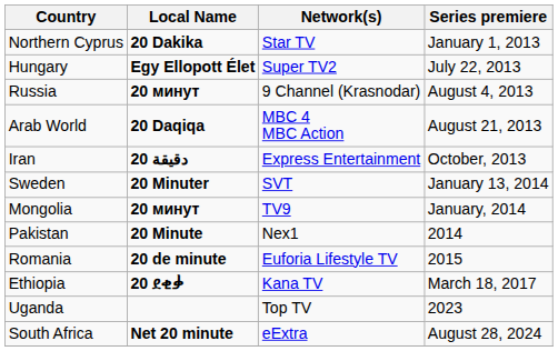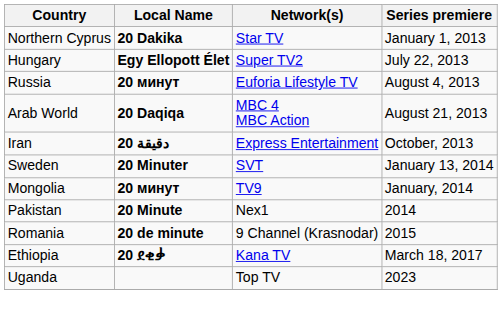 <table class="wikitable">
 <tr>
 <th>Country</th>
 <th>Local Name</th>
 <th>Network(s)</th>
 <th>Series premiere</th>
 </tr>
 <tr>
 <td>Northern Cyprus</td>
 <td><strong>20 Dakika</strong></td>
 <td><a href='#'>Star TV</a></td>
 <td>January 1, 2013</td>
 </tr>
 <tr>
 <td>Hungary</td>
 <td><strong>Egy Ellopott Élet</strong></td>
 <td><a href='#'>Super TV2</a></td>
 <td>July 22, 2013</td>
 </tr>
 <tr>
 <td>Russia</td>
 <td><strong>20 минут</strong></td>
-<td>9 Channel (Krasnodar)</td>
+<td><a href='#'>Euforia Lifestyle TV</a></td>
 <td>August 4, 2013</td>
 </tr>
 <tr>
 <td>Arab World</td>
 <td><strong>20 Daqiqa</strong></td>
 <td><a href='#'>MBC 4</a><br><a href='#'>MBC Action</a></td>
 <td>August 21, 2013</td>
 </tr>
 <tr>
 <td>Iran</td>
 <td><strong>20 دقيقة</strong></td>
 <td><a href='#'>Express Entertainment</a></td>
 <td>October, 2013</td>
 </tr>
 <tr>
 <td>Sweden</td>
 <td><strong>20 Minuter</strong></td>
 <td><a href='#'>SVT</a></td>
 <td>January 13, 2014</td>
 </tr>
 <tr>
 <td>Mongolia</td>
 <td><strong>20 минут</strong></td>
 <td><a href='#'>TV9</a></td>
 <td>January, 2014</td>
 </tr>
 <tr>
 <td>Pakistan</td>
 <td><strong>20 Minute</strong></td>
 <td>Nex1</td>
 <td>2014</td>
 </tr>
 <tr>
 <td>Romania</td>
 <td><strong>20 de minute</strong></td>
-<td><a href='#'>Euforia Lifestyle TV</a></td>
+<td>9 Channel (Krasnodar)</td>
 <td>2015</td>
 </tr>
 <tr>
 <td>Ethiopia</td>
 <td><strong>20 ደቂቃ</strong></td>
 <td><a href='#'>Kana TV</a></td>
 <td>March 18, 2017</td>
 </tr>
 <tr>
 <td>Uganda</td>
 <td></td>
 <td>Top TV</td>
 <td>2023</td>
 </tr>
 <tr>
-<td>South Africa</td>
-<td><strong>Net 20 minute</strong></td>
-<td><a href='#'>eExtra</a></td>
-<td>August 28, 2024</td>
-</tr>
-<tr>
 </tr>
 </table>
